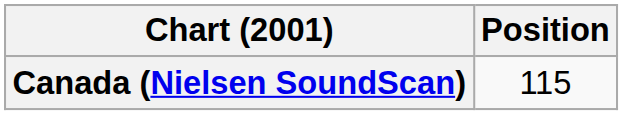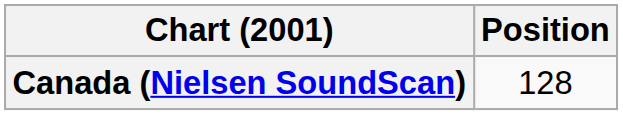 <table class="wikitable plainrowheaders" style="text-align:center">
 <tr>
 <th>Chart (2001)</th>
 <th>Position</th>
 </tr>
 <tr>
 <th scope="row">Canada (<a href='#'>Nielsen SoundScan</a>)</th>
-<td>115</td>
+<td>128</td>
 </tr>
 </table>
